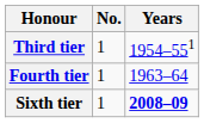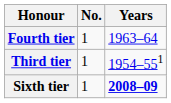 <table class="wikitable plainrowheaders">
 <tr>
 <th scope=col>Honour</th>
 <th scope=col>No.</th>
 <th scope=col>Years</th>
 </tr>
 <tr>
+<th scope=row><a href='#'>Fourth tier</a></th>
+<td>1</td>
+<td><a href='#'>1963–64</a></td>
+</tr>
+<tr>
 <th scope=row><a href='#'>Third tier</a></th>
 <td>1</td>
 <td><a href='#'>1954–55</a><sup>1</sup></td>
-</tr>
-<tr>
-<th scope=row><a href='#'>Fourth tier</a></th>
-<td>1</td>
-<td><a href='#'>1963–64</a></td>
 </tr>
 <tr>
 <th scope=row>Sixth tier</th>
 <td>1</td>
 <td><strong><a href='#'>2008–09</a></strong></td>
 </tr>
 </table>
